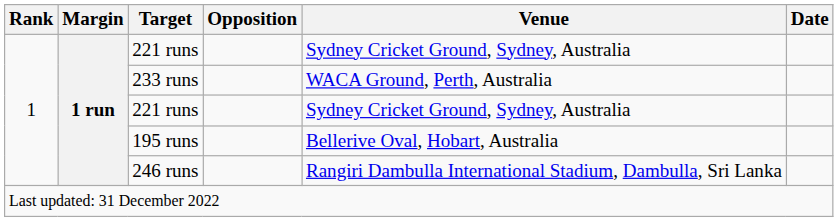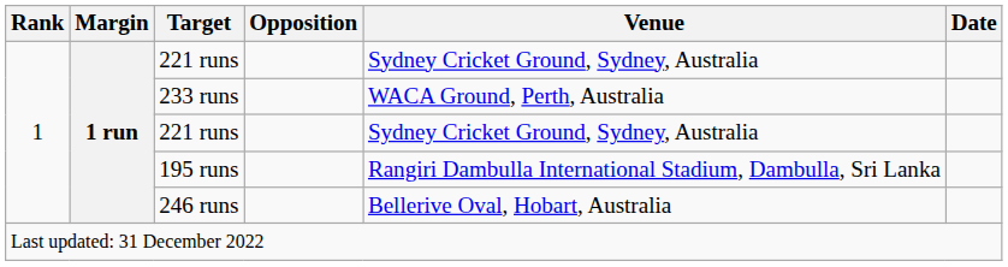 <table class="wikitable plainrowheaders sortable">
 <tr>
 <th scope=col>Rank</th>
 <th scope=col>Margin</th>
 <th scope=col>Target</th>
 <th scope=col>Opposition</th>
 <th scope=col>Venue</th>
 <th scope=col>Date</th>
 </tr>
 <tr>
 <td align=center rowspan=5>1</td>
 <th scope=row style=text-align:center; rowspan=5>1 run</th>
 <td align=center>221 runs</td>
 <td></td>
 <td><a href='#'>Sydney Cricket Ground</a>, <a href='#'>Sydney</a>, Australia</td>
 <td><a href='#'></a></td>
 </tr>
 <tr>
 <td align=center>233 runs</td>
 <td></td>
 <td><a href='#'>WACA Ground</a>, <a href='#'>Perth</a>, Australia</td>
 <td><a href='#'></a></td>
 </tr>
 <tr>
 <td align=center>221 runs</td>
 <td></td>
 <td><a href='#'>Sydney Cricket Ground</a>, <a href='#'>Sydney</a>, Australia</td>
 <td><a href='#'></a></td>
 </tr>
 <tr>
 <td align=center>195 runs</td>
 <td></td>
-<td><a href='#'>Bellerive Oval</a>, <a href='#'>Hobart</a>, Australia</td>
+<td><a href='#'>Rangiri Dambulla International Stadium</a>, <a href='#'>Dambulla</a>, Sri Lanka</td>
 <td><a href='#'></a></td>
 </tr>
 <tr>
 <td align=center>246 runs</td>
 <td></td>
-<td><a href='#'>Rangiri Dambulla International Stadium</a>, <a href='#'>Dambulla</a>, Sri Lanka</td>
+<td><a href='#'>Bellerive Oval</a>, <a href='#'>Hobart</a>, Australia</td>
 <td><a href='#'></a></td>
 </tr>
 <tr class=sortbottom>
 <td colspan=6><small>Last updated: 31 December 2022</small></td>
 </tr>
 </table>
